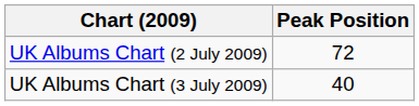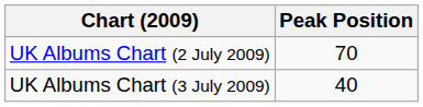 <table class="wikitable">
 <tr>
 <th align="left">Chart (2009)</th>
 <th align="left">Peak Position</th>
 </tr>
 <tr>
 <td><a href='#'>UK Albums Chart</a> <small>(2 July 2009)</small></td>
-<td align=center>72</td>
+<td align=center>70</td>
 </tr>
 <tr>
 <td>UK Albums Chart <small>(3 July 2009)</small></td>
 <td align=center>40</td>
 </tr>
 </table>
